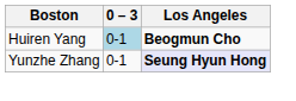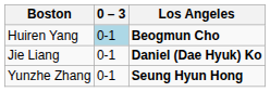 <table class="wikitable">
 <tr>
 <th>Boston</th>
 <th>0 – 3</th>
 <th>Los Angeles</th>
 </tr>
 <tr>
 <td>Huiren Yang</td>
 <td style="background: lightblue;">0-1</td>
 <td><strong>Beogmun Cho</strong></td>
 </tr>
 <tr>
+<td>Jie Liang</td>
+<td>0-1</td>
+<td><strong>Daniel (Dae Hyuk) Ko</strong></td>
+</tr>
+<tr>
 <td>Yunzhe Zhang</td>
 <td>0-1</td>
-<td style="background: lavender;"><strong>Seung Hyun Hong</strong></td>
+<td><strong>Seung Hyun Hong</strong></td>
 </tr>
 </table>
